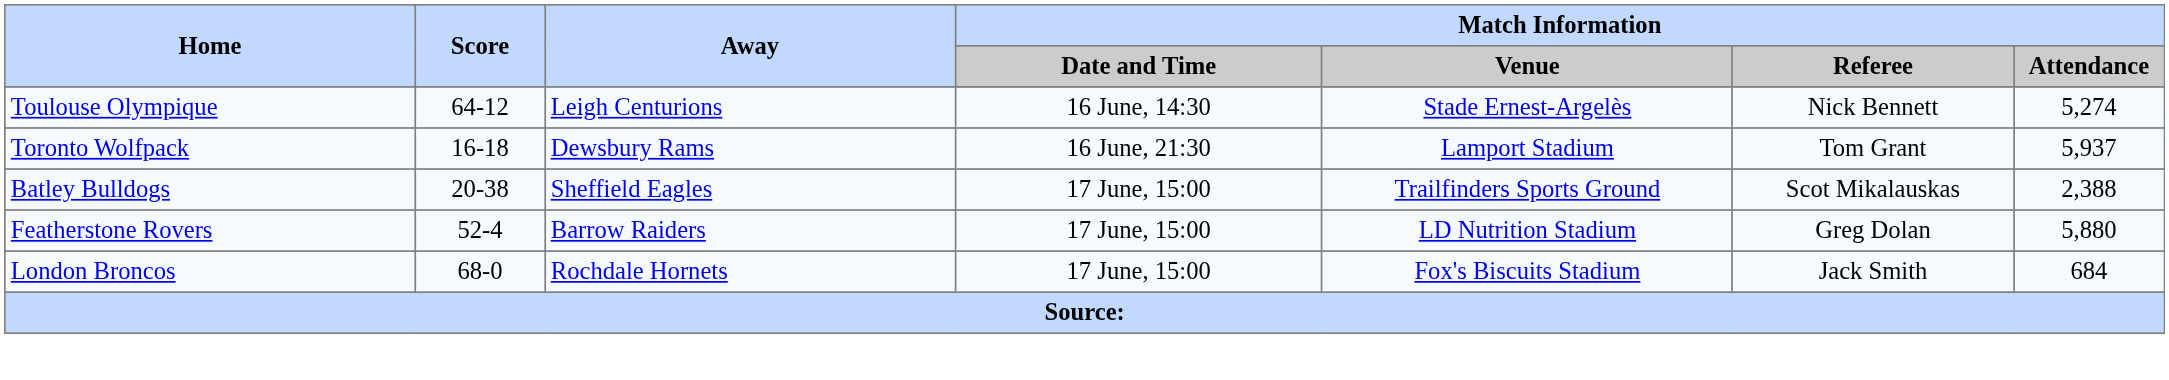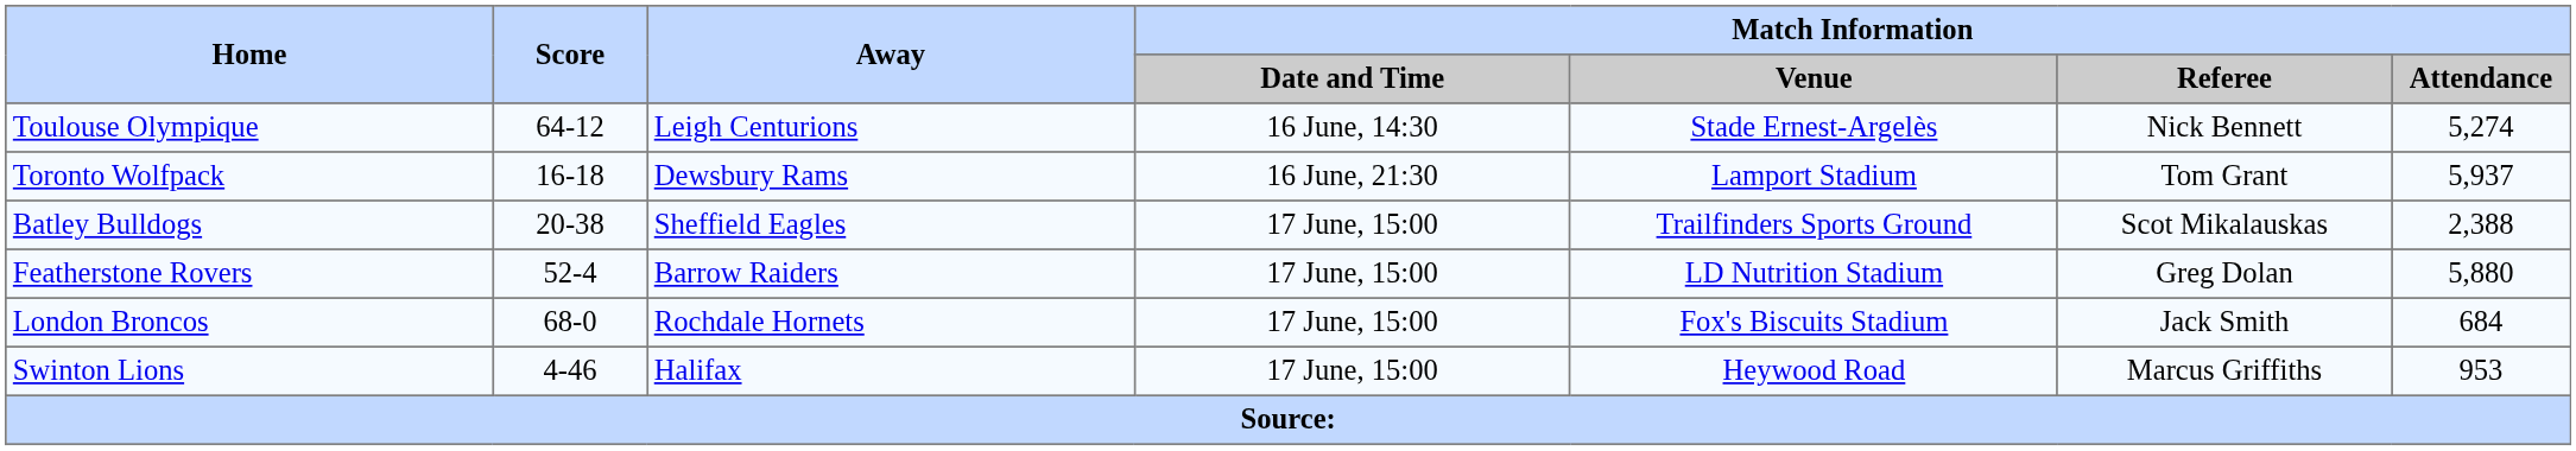 <table border="1" cellpadding="3" cellspacing="0" style="border-collapse:collapse; font-size:90%; text-align:center; width:100%;">
 <tr style="background:#c1d8ff;">
 <th rowspan="2" style="width:19%;">Home</th>
 <th rowspan="2" style="width:6%;">Score</th>
 <th rowspan="2" style="width:19%;">Away</th>
 <th colspan=4>Match Information</th>
 </tr>
 <tr style="background:#ccc;">
 <th width=17%>Date and Time</th>
 <th width=19%>Venue</th>
 <th width=13%>Referee</th>
 <th width=7%>Attendance</th>
 </tr>
 <tr style="background:#f5faff;">
 <td align=left> <a href='#'>Toulouse Olympique</a></td>
 <td>64-12</td>
 <td align=left> <a href='#'>Leigh Centurions</a></td>
 <td>16 June, 14:30</td>
 <td><a href='#'>Stade Ernest-Argelès</a></td>
 <td>Nick Bennett</td>
 <td>5,274</td>
 </tr>
 <tr style="background:#f5faff;">
 <td align=left> <a href='#'>Toronto Wolfpack</a></td>
 <td>16-18</td>
 <td align=left> <a href='#'>Dewsbury Rams</a></td>
 <td>16 June, 21:30</td>
 <td><a href='#'>Lamport Stadium</a></td>
 <td>Tom Grant</td>
 <td>5,937</td>
 </tr>
 <tr style="background:#f5faff;">
 <td align=left> <a href='#'>Batley Bulldogs</a></td>
 <td>20-38 </td>
 <td align=left> <a href='#'>Sheffield Eagles</a></td>
 <td>17 June, 15:00</td>
 <td><a href='#'>Trailfinders Sports Ground</a></td>
 <td>Scot Mikalauskas</td>
 <td>2,388</td>
 </tr>
 <tr style="background:#f5faff;">
 <td align=left> <a href='#'>Featherstone Rovers</a></td>
 <td>52-4</td>
 <td align=left> <a href='#'>Barrow Raiders</a></td>
 <td>17 June, 15:00</td>
 <td><a href='#'>LD Nutrition Stadium</a></td>
 <td>Greg Dolan</td>
 <td>5,880</td>
 </tr>
 <tr style="background:#f5faff;">
 <td align=left> <a href='#'>London Broncos</a></td>
 <td>68-0</td>
 <td align=left> <a href='#'>Rochdale Hornets</a></td>
 <td>17 June, 15:00</td>
 <td><a href='#'>Fox's Biscuits Stadium</a></td>
 <td>Jack Smith</td>
 <td>684</td>
 </tr>
+<tr style="background:#f5faff;">
+<td align=left> <a href='#'>Swinton Lions</a></td>
+<td>4-46</td>
+<td align=left> <a href='#'>Halifax</a></td>
+<td>17 June, 15:00</td>
+<td><a href='#'>Heywood Road</a></td>
+<td>Marcus Griffiths</td>
+<td>953</td>
+</tr>
 <tr style="background:#c1d8ff;">
 <th colspan=7>Source:</th>
 </tr>
 </table>
